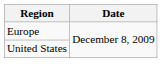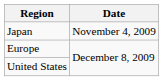 <table class="wikitable">
 <tr>
 <th>Region</th>
 <th>Date</th>
+</tr>
+<tr>
+<td>Japan</td>
+<td>November 4, 2009</td>
 </tr>
 <tr>
 <td>Europe</td>
 <td rowspan="2">December 8, 2009</td>
 </tr>
 <tr>
 <td>United States</td>
 </tr>
 </table>
